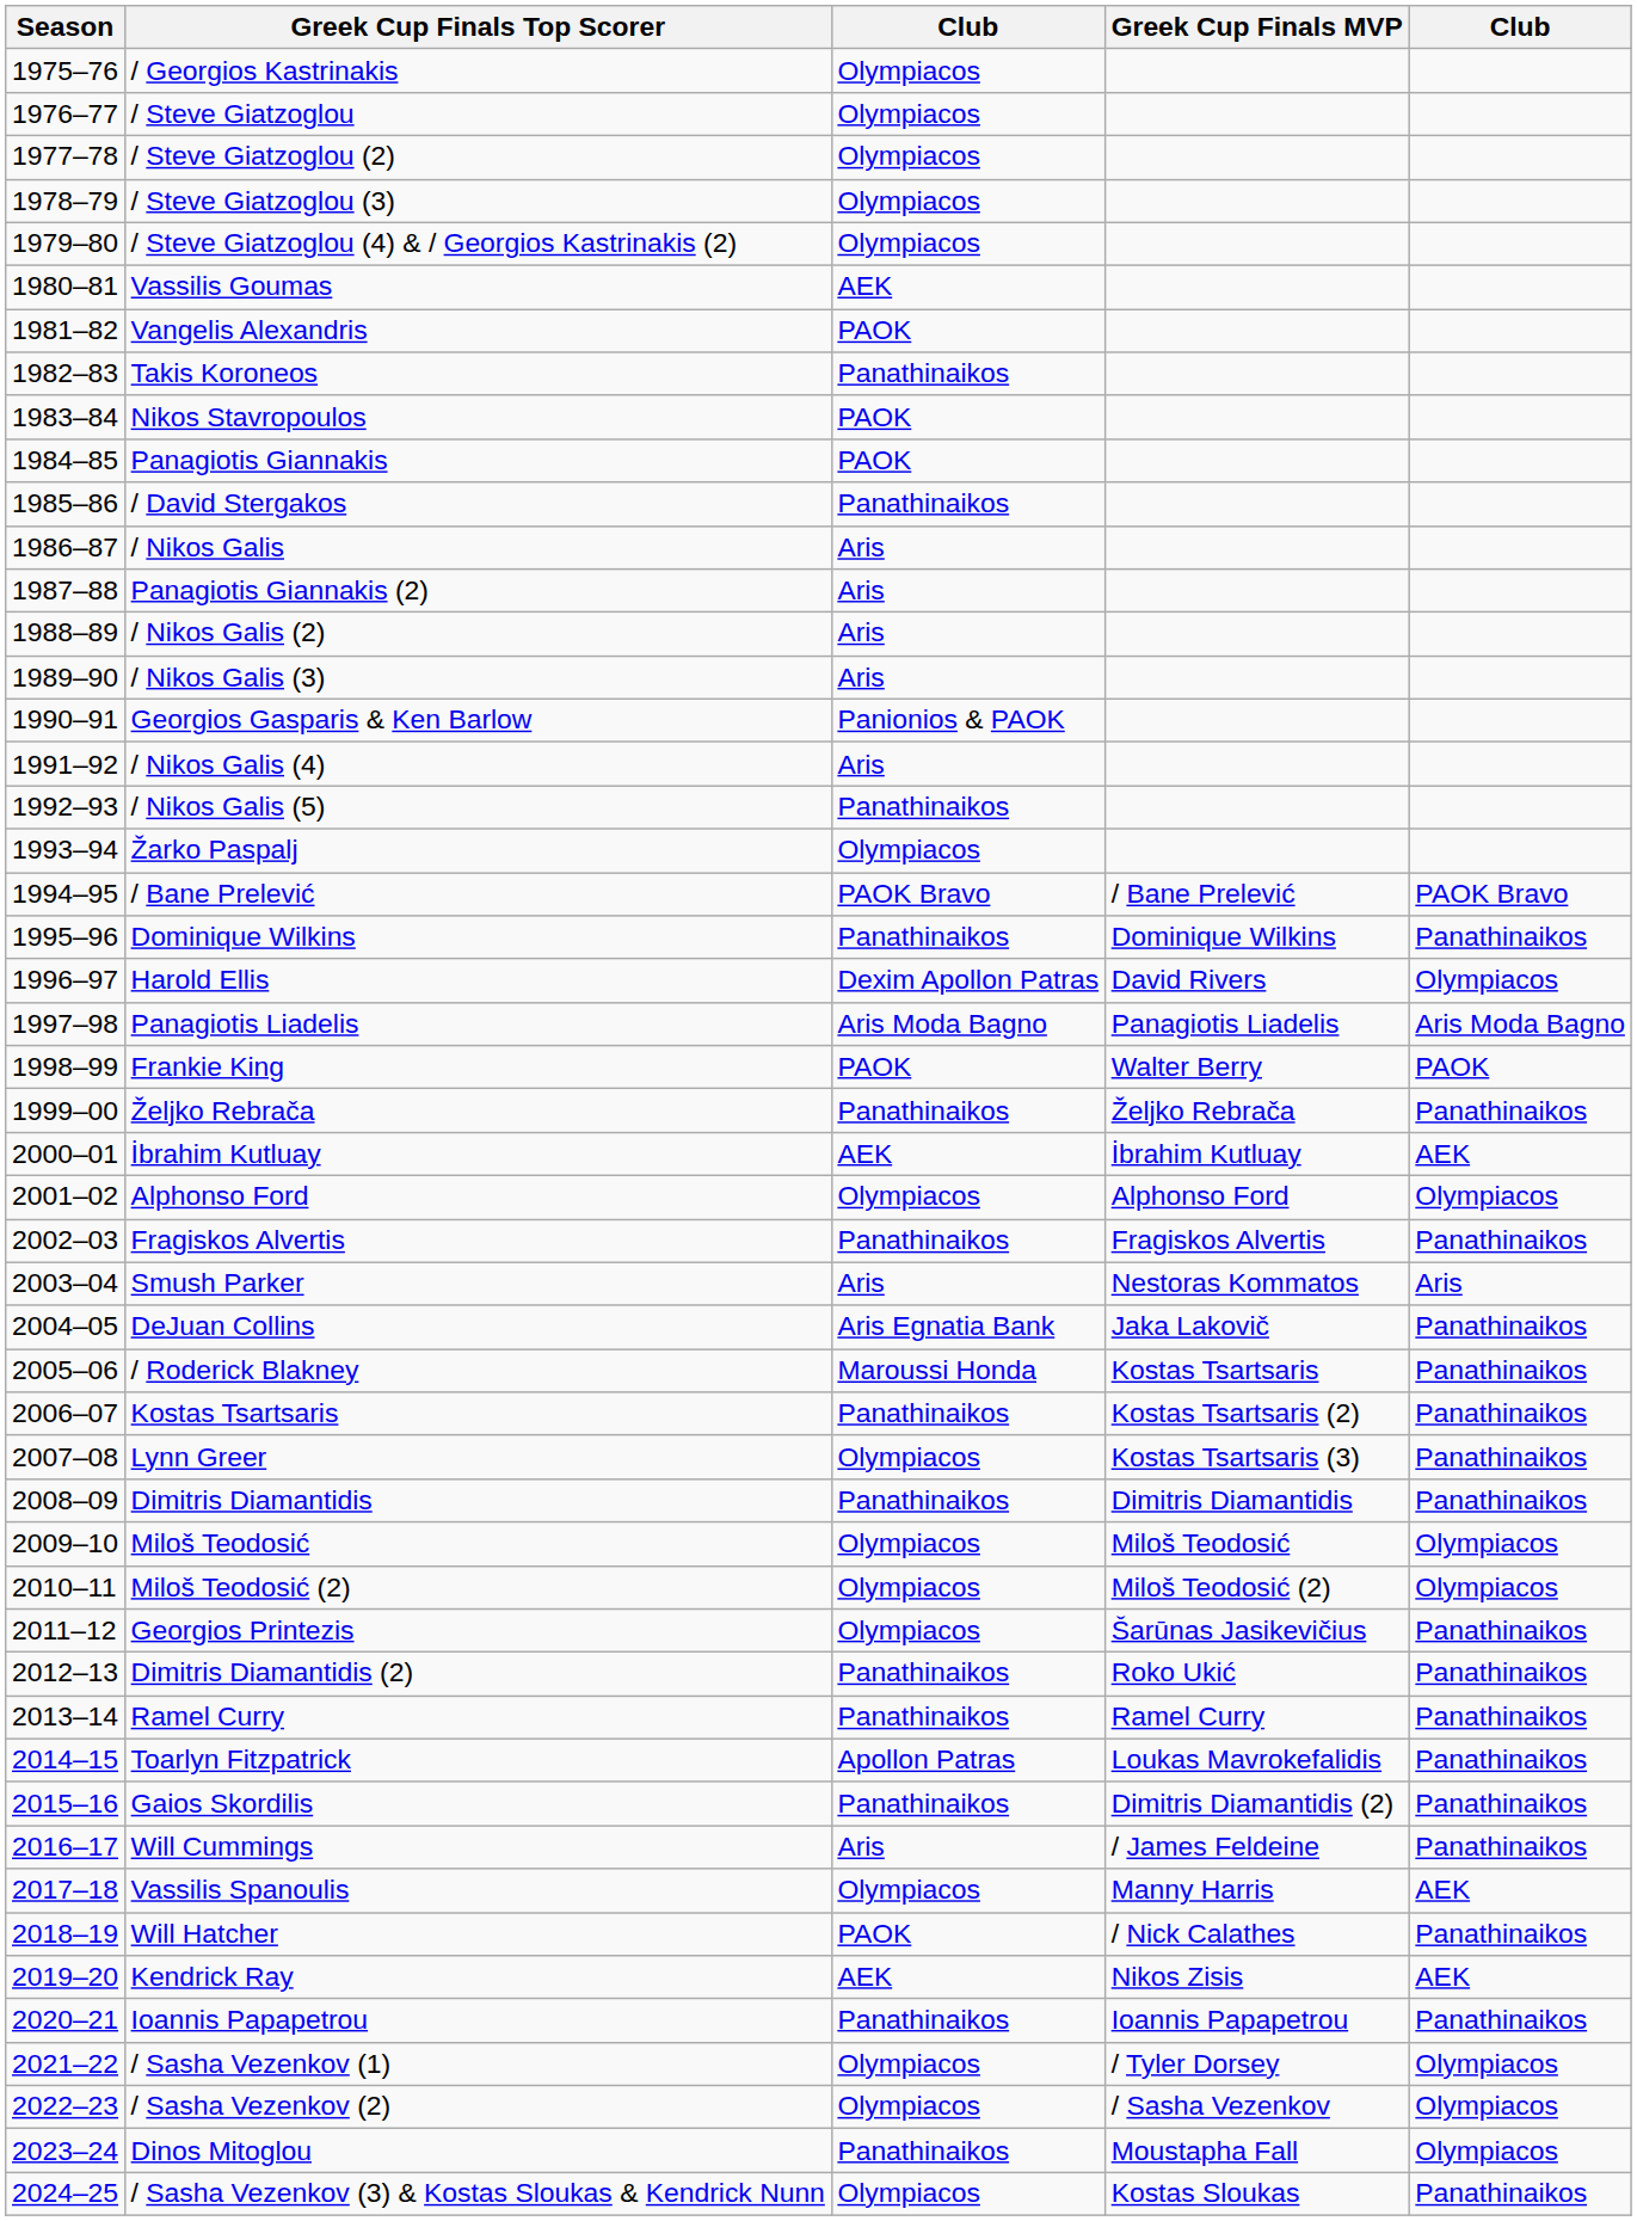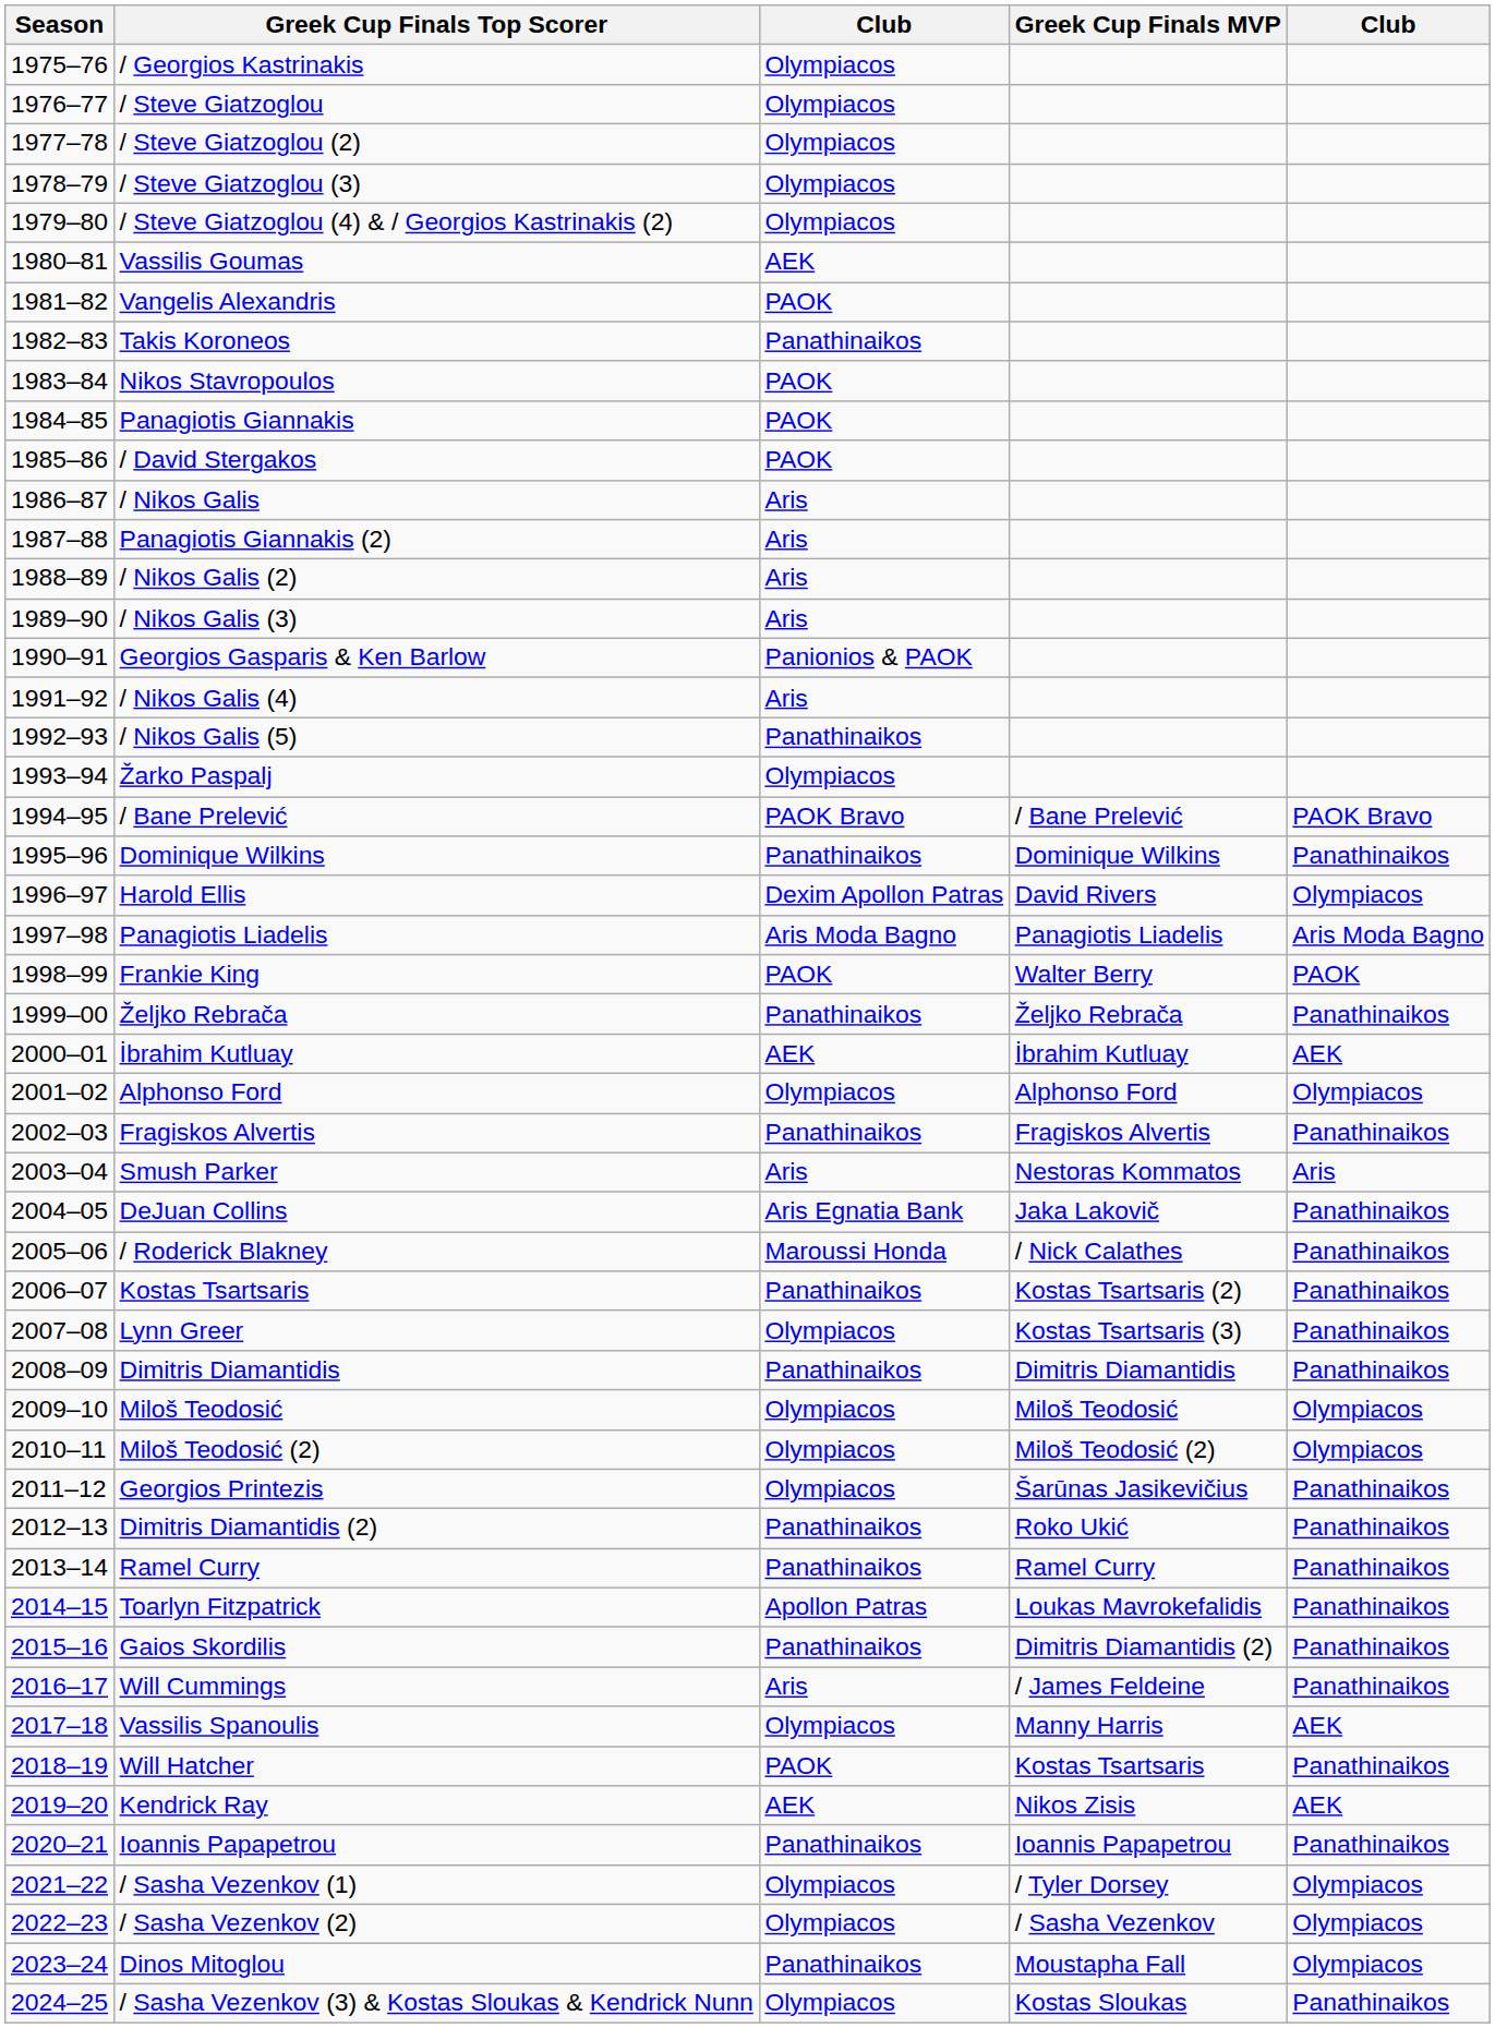 <table class="wikitable">
 <tr>
 <th>Season</th>
 <th>Greek Cup Finals Top Scorer</th>
 <th>Club</th>
 <th>Greek Cup Finals MVP</th>
 <th>Club</th>
 </tr>
 <tr>
 <td>1975–76</td>
 <td>/ <a href='#'>Georgios Kastrinakis</a></td>
 <td><a href='#'>Olympiacos</a></td>
 <td></td>
 <td></td>
 </tr>
 <tr>
 <td>1976–77</td>
 <td>/ <a href='#'>Steve Giatzoglou</a></td>
 <td><a href='#'>Olympiacos</a></td>
 <td></td>
 <td></td>
 </tr>
 <tr>
 <td>1977–78</td>
 <td>/ <a href='#'>Steve Giatzoglou</a> (2)</td>
 <td><a href='#'>Olympiacos</a></td>
 <td></td>
 <td></td>
 </tr>
 <tr>
 <td>1978–79</td>
 <td>/ <a href='#'>Steve Giatzoglou</a> (3)</td>
 <td><a href='#'>Olympiacos</a></td>
 <td></td>
 <td></td>
 </tr>
 <tr>
 <td>1979–80</td>
 <td>/ <a href='#'>Steve Giatzoglou</a> (4) & / <a href='#'>Georgios Kastrinakis</a> (2)</td>
 <td><a href='#'>Olympiacos</a></td>
 <td></td>
 <td></td>
 </tr>
 <tr>
 <td>1980–81</td>
 <td> <a href='#'>Vassilis Goumas</a></td>
 <td><a href='#'>AEK</a></td>
 <td></td>
 <td></td>
 </tr>
 <tr>
 <td>1981–82</td>
 <td> <a href='#'>Vangelis Alexandris</a></td>
 <td><a href='#'>PAOK</a></td>
 <td></td>
 <td></td>
 </tr>
 <tr>
 <td>1982–83</td>
 <td> <a href='#'>Takis Koroneos</a></td>
 <td><a href='#'>Panathinaikos</a></td>
 <td></td>
 <td></td>
 </tr>
 <tr>
 <td>1983–84</td>
 <td> <a href='#'>Nikos Stavropoulos</a></td>
 <td><a href='#'>PAOK</a></td>
 <td></td>
 <td></td>
 </tr>
 <tr>
 <td>1984–85</td>
 <td> <a href='#'>Panagiotis Giannakis</a></td>
 <td><a href='#'>PAOK</a></td>
 <td></td>
 <td></td>
 </tr>
 <tr>
 <td>1985–86</td>
 <td>/ <a href='#'>David Stergakos</a></td>
-<td><a href='#'>Panathinaikos</a></td>
+<td><a href='#'>PAOK</a></td>
 <td></td>
 <td></td>
 </tr>
 <tr>
 <td>1986–87</td>
 <td>/ <a href='#'>Nikos Galis</a></td>
 <td><a href='#'>Aris</a></td>
 <td></td>
 <td></td>
 </tr>
 <tr>
 <td>1987–88</td>
 <td> <a href='#'>Panagiotis Giannakis</a> (2)</td>
 <td><a href='#'>Aris</a></td>
 <td></td>
 <td></td>
 </tr>
 <tr>
 <td>1988–89</td>
 <td>/ <a href='#'>Nikos Galis</a> (2)</td>
 <td><a href='#'>Aris</a></td>
 <td></td>
 <td></td>
 </tr>
 <tr>
 <td>1989–90</td>
 <td>/ <a href='#'>Nikos Galis</a> (3)</td>
 <td><a href='#'>Aris</a></td>
 <td></td>
 <td></td>
 </tr>
 <tr>
 <td>1990–91</td>
 <td> <a href='#'>Georgios Gasparis</a> &  <a href='#'>Ken Barlow</a></td>
 <td><a href='#'>Panionios</a> & <a href='#'>PAOK</a></td>
 <td></td>
 <td></td>
 </tr>
 <tr>
 <td>1991–92</td>
 <td>/ <a href='#'>Nikos Galis</a> (4)</td>
 <td><a href='#'>Aris</a></td>
 <td></td>
 <td></td>
 </tr>
 <tr>
 <td>1992–93</td>
 <td>/ <a href='#'>Nikos Galis</a> (5)</td>
 <td><a href='#'>Panathinaikos</a></td>
 <td></td>
 <td></td>
 </tr>
 <tr>
 <td>1993–94</td>
 <td> <a href='#'>Žarko Paspalj</a></td>
 <td><a href='#'>Olympiacos</a></td>
 <td></td>
 <td></td>
 </tr>
 <tr>
 <td>1994–95</td>
 <td>/ <a href='#'>Bane Prelević</a></td>
 <td><a href='#'>PAOK Bravo</a></td>
 <td>/ <a href='#'>Bane Prelević</a></td>
 <td><a href='#'>PAOK Bravo</a></td>
 </tr>
 <tr>
 <td>1995–96</td>
 <td> <a href='#'>Dominique Wilkins</a></td>
 <td><a href='#'>Panathinaikos</a></td>
 <td> <a href='#'>Dominique Wilkins</a></td>
 <td><a href='#'>Panathinaikos</a></td>
 </tr>
 <tr>
 <td>1996–97</td>
 <td> <a href='#'>Harold Ellis</a></td>
 <td><a href='#'>Dexim Apollon Patras</a></td>
 <td> <a href='#'>David Rivers</a></td>
 <td><a href='#'>Olympiacos</a></td>
 </tr>
 <tr>
 <td>1997–98</td>
 <td> <a href='#'>Panagiotis Liadelis</a></td>
 <td><a href='#'>Aris Moda Bagno</a></td>
 <td> <a href='#'>Panagiotis Liadelis</a></td>
 <td><a href='#'>Aris Moda Bagno</a></td>
 </tr>
 <tr>
 <td>1998–99</td>
 <td> <a href='#'>Frankie King</a></td>
 <td><a href='#'>PAOK</a></td>
 <td> <a href='#'>Walter Berry</a></td>
 <td><a href='#'>PAOK</a></td>
 </tr>
 <tr>
 <td>1999–00</td>
 <td> <a href='#'>Željko Rebrača</a></td>
 <td><a href='#'>Panathinaikos</a></td>
 <td> <a href='#'>Željko Rebrača</a></td>
 <td><a href='#'>Panathinaikos</a></td>
 </tr>
 <tr>
 <td>2000–01</td>
 <td> <a href='#'>İbrahim Kutluay</a></td>
 <td><a href='#'>AEK</a></td>
 <td> <a href='#'>İbrahim Kutluay</a></td>
 <td><a href='#'>AEK</a></td>
 </tr>
 <tr>
 <td>2001–02</td>
 <td> <a href='#'>Alphonso Ford</a></td>
 <td><a href='#'>Olympiacos</a></td>
 <td> <a href='#'>Alphonso Ford</a></td>
 <td><a href='#'>Olympiacos</a></td>
 </tr>
 <tr>
 <td>2002–03</td>
 <td> <a href='#'>Fragiskos Alvertis</a></td>
 <td><a href='#'>Panathinaikos</a></td>
 <td> <a href='#'>Fragiskos Alvertis</a></td>
 <td><a href='#'>Panathinaikos</a></td>
 </tr>
 <tr>
 <td>2003–04</td>
 <td> <a href='#'>Smush Parker</a></td>
 <td><a href='#'>Aris</a></td>
 <td> <a href='#'>Nestoras Kommatos</a></td>
 <td><a href='#'>Aris</a></td>
 </tr>
 <tr>
 <td>2004–05</td>
 <td> <a href='#'>DeJuan Collins</a></td>
 <td><a href='#'>Aris Egnatia Bank</a></td>
 <td> <a href='#'>Jaka Lakovič</a></td>
 <td><a href='#'>Panathinaikos</a></td>
 </tr>
 <tr>
 <td>2005–06</td>
 <td>/ <a href='#'>Roderick Blakney</a></td>
 <td><a href='#'>Maroussi Honda</a></td>
-<td> <a href='#'>Kostas Tsartsaris</a></td>
+<td>/ <a href='#'>Nick Calathes</a></td>
 <td><a href='#'>Panathinaikos</a></td>
 </tr>
 <tr>
 <td>2006–07</td>
 <td> <a href='#'>Kostas Tsartsaris</a></td>
 <td><a href='#'>Panathinaikos</a></td>
 <td> <a href='#'>Kostas Tsartsaris</a> (2)</td>
 <td><a href='#'>Panathinaikos</a></td>
 </tr>
 <tr>
 <td>2007–08</td>
 <td> <a href='#'>Lynn Greer</a></td>
 <td><a href='#'>Olympiacos</a></td>
 <td> <a href='#'>Kostas Tsartsaris</a> (3)</td>
 <td><a href='#'>Panathinaikos</a></td>
 </tr>
 <tr>
 <td>2008–09</td>
 <td> <a href='#'>Dimitris Diamantidis</a></td>
 <td><a href='#'>Panathinaikos</a></td>
 <td> <a href='#'>Dimitris Diamantidis</a></td>
 <td><a href='#'>Panathinaikos</a></td>
 </tr>
 <tr>
 <td>2009–10</td>
 <td> <a href='#'>Miloš Teodosić</a></td>
 <td><a href='#'>Olympiacos</a></td>
 <td> <a href='#'>Miloš Teodosić</a></td>
 <td><a href='#'>Olympiacos</a></td>
 </tr>
 <tr>
 <td>2010–11</td>
 <td> <a href='#'>Miloš Teodosić</a> (2)</td>
 <td><a href='#'>Olympiacos</a></td>
 <td> <a href='#'>Miloš Teodosić</a> (2)</td>
 <td><a href='#'>Olympiacos</a></td>
 </tr>
 <tr>
 <td>2011–12</td>
 <td> <a href='#'>Georgios Printezis</a></td>
 <td><a href='#'>Olympiacos</a></td>
 <td> <a href='#'>Šarūnas Jasikevičius</a></td>
 <td><a href='#'>Panathinaikos</a></td>
 </tr>
 <tr>
 <td>2012–13</td>
 <td> <a href='#'>Dimitris Diamantidis</a> (2)</td>
 <td><a href='#'>Panathinaikos</a></td>
 <td> <a href='#'>Roko Ukić</a></td>
 <td><a href='#'>Panathinaikos</a></td>
 </tr>
 <tr>
 <td>2013–14</td>
 <td> <a href='#'>Ramel Curry</a></td>
 <td><a href='#'>Panathinaikos</a></td>
 <td> <a href='#'>Ramel Curry</a></td>
 <td><a href='#'>Panathinaikos</a></td>
 </tr>
 <tr>
 <td><a href='#'>2014–15</a></td>
 <td> <a href='#'>Toarlyn Fitzpatrick</a></td>
 <td><a href='#'>Apollon Patras</a></td>
 <td> <a href='#'>Loukas Mavrokefalidis</a></td>
 <td><a href='#'>Panathinaikos</a></td>
 </tr>
 <tr>
 <td><a href='#'>2015–16</a></td>
 <td> <a href='#'>Gaios Skordilis</a></td>
 <td><a href='#'>Panathinaikos</a></td>
 <td> <a href='#'>Dimitris Diamantidis</a> (2)</td>
 <td><a href='#'>Panathinaikos</a></td>
 </tr>
 <tr>
 <td><a href='#'>2016–17</a></td>
 <td> <a href='#'>Will Cummings</a></td>
 <td><a href='#'>Aris</a></td>
 <td>/ <a href='#'>James Feldeine</a></td>
 <td><a href='#'>Panathinaikos</a></td>
 </tr>
 <tr>
 <td><a href='#'>2017–18</a></td>
 <td> <a href='#'>Vassilis Spanoulis</a></td>
 <td><a href='#'>Olympiacos</a></td>
 <td> <a href='#'>Manny Harris</a></td>
 <td><a href='#'>AEK</a></td>
 </tr>
 <tr>
 <td><a href='#'>2018–19</a></td>
 <td> <a href='#'>Will Hatcher</a></td>
 <td><a href='#'>PAOK</a></td>
-<td>/ <a href='#'>Nick Calathes</a></td>
+<td> <a href='#'>Kostas Tsartsaris</a></td>
 <td><a href='#'>Panathinaikos</a></td>
 </tr>
 <tr>
 <td><a href='#'>2019–20</a></td>
 <td> <a href='#'>Kendrick Ray</a></td>
 <td><a href='#'>AEK</a></td>
 <td> <a href='#'>Nikos Zisis</a></td>
 <td><a href='#'>AEK</a></td>
 </tr>
 <tr>
 <td><a href='#'>2020–21</a></td>
 <td> <a href='#'>Ioannis Papapetrou</a></td>
 <td><a href='#'>Panathinaikos</a></td>
 <td> <a href='#'>Ioannis Papapetrou</a></td>
 <td><a href='#'>Panathinaikos</a></td>
 </tr>
 <tr>
 <td><a href='#'>2021–22</a></td>
 <td>/ <a href='#'>Sasha Vezenkov</a> (1)</td>
 <td><a href='#'>Olympiacos</a></td>
 <td>/ <a href='#'>Tyler Dorsey</a></td>
 <td><a href='#'>Olympiacos</a></td>
 </tr>
 <tr>
 <td><a href='#'>2022–23</a></td>
 <td>/ <a href='#'>Sasha Vezenkov</a> (2)</td>
 <td><a href='#'>Olympiacos</a></td>
 <td>/ <a href='#'>Sasha Vezenkov</a></td>
 <td><a href='#'>Olympiacos</a></td>
 </tr>
 <tr>
 <td><a href='#'>2023–24</a></td>
 <td> <a href='#'>Dinos Mitoglou</a></td>
 <td><a href='#'>Panathinaikos</a></td>
 <td> <a href='#'>Moustapha Fall</a></td>
 <td><a href='#'>Olympiacos</a></td>
 </tr>
 <tr>
 <td><a href='#'>2024–25</a></td>
 <td>/ <a href='#'>Sasha Vezenkov</a> (3) &  <a href='#'>Kostas Sloukas</a> &  <a href='#'>Kendrick Nunn</a></td>
 <td><a href='#'>Olympiacos</a></td>
 <td> <a href='#'>Kostas Sloukas</a></td>
 <td><a href='#'>Panathinaikos</a></td>
 </tr>
 </table>
